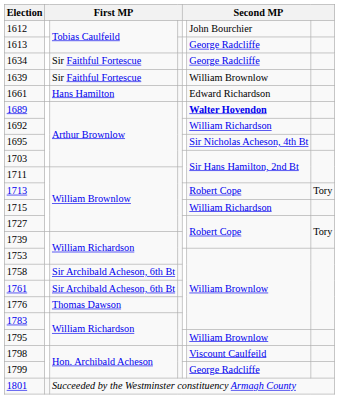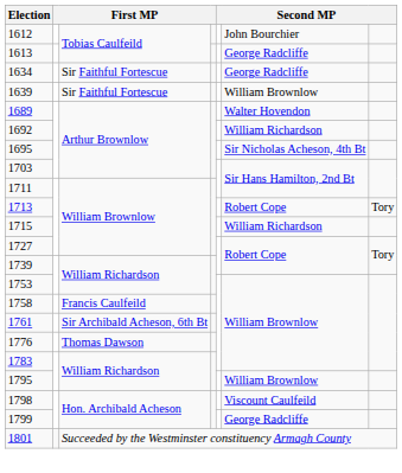 <table class="wikitable">
 <tr>
 <th>Election</th>
 <th colspan=3>First MP</th>
 <th colspan=3>Second MP</th>
 </tr>
 <tr>
 <td>1612</td>
 <td style="background-color: white"></td>
 <td rowspan = "2"><a href='#'>Tobias Caulfeild</a></td>
 <td></td>
 <td style="background-color: white"></td>
 <td>John Bourchier</td>
 <td></td>
 </tr>
 <tr>
 <td>1613</td>
 <td style="background-color: white"></td>
 <td></td>
 <td style="background-color: white"></td>
 <td><a href='#'>George Radcliffe</a></td>
 <td></td>
 </tr>
 <tr>
 <td>1634</td>
 <td style="background-color: white"></td>
 <td>Sir <a href='#'>Faithful Fortescue</a></td>
 <td></td>
 <td style="background-color: white"></td>
 <td><a href='#'>George Radcliffe</a></td>
 <td></td>
 </tr>
 <tr>
 <td>1639</td>
 <td style="background-color: white"></td>
 <td>Sir <a href='#'>Faithful Fortescue</a></td>
 <td></td>
 <td style="background-color: white"></td>
 <td>William Brownlow</td>
 <td></td>
 </tr>
 <tr>
-<td>1661</td>
-<td style="background-color: white"></td>
-<td><a href='#'>Hans Hamilton</a></td>
-<td></td>
-<td style="background-color: white"></td>
-<td>Edward Richardson</td>
-<td></td>
-</tr>
-<tr>
 <td><a href='#'>1689</a></td>
 <td rowspan="4" style="background-color: white"></td>
 <td rowspan="4"><a href='#'>Arthur Brownlow</a></td>
 <td rowspan="4"></td>
 <td style="background-color: white"></td>
-<td><strong><a href='#'>Walter Hovendon</a></strong></td>
+<td><a href='#'>Walter Hovendon</a></td>
 <td></td>
 </tr>
 <tr>
 <td>1692</td>
 <td style="background-color: white"></td>
 <td><a href='#'>William Richardson</a></td>
 <td></td>
 </tr>
 <tr>
 <td>1695</td>
 <td style="background-color: white"></td>
 <td><a href='#'>Sir Nicholas Acheson, 4th Bt</a></td>
 <td></td>
 </tr>
 <tr>
 <td>1703</td>
 <td rowspan="2" style="background-color: white"></td>
 <td rowspan="2"><a href='#'>Sir Hans Hamilton, 2nd Bt</a></td>
 <td rowspan="2"></td>
 </tr>
 <tr>
 <td>1711</td>
 <td rowspan="4" style="background-color: white"></td>
 <td rowspan="4"><a href='#'>William Brownlow</a></td>
 <td rowspan="4"></td>
 </tr>
 <tr>
 <td><a href='#'>1713</a></td>
 <td style="background-color: white"></td>
 <td><a href='#'>Robert Cope</a></td>
 <td>Tory</td>
 </tr>
 <tr>
 <td>1715</td>
 <td style="background-color: white"></td>
 <td><a href='#'>William Richardson</a></td>
 <td></td>
 </tr>
 <tr>
 <td>1727</td>
 <td rowspan="2" style="background-color: white"></td>
 <td rowspan="2"><a href='#'>Robert Cope</a></td>
 <td rowspan="2">Tory</td>
 </tr>
 <tr>
 <td>1739</td>
 <td rowspan="2" style="background-color: white"></td>
 <td rowspan="2"><a href='#'>William Richardson</a></td>
 <td rowspan="2"></td>
 </tr>
 <tr>
 <td>1753</td>
 <td rowspan="5" style="background-color: white"></td>
 <td rowspan="5"><a href='#'>William Brownlow</a></td>
 <td rowspan="5"></td>
 </tr>
 <tr>
 <td>1758</td>
 <td style="background-color: white"></td>
-<td><a href='#'>Sir Archibald Acheson, 6th Bt</a></td>
+<td><a href='#'>Francis Caulfeild</a></td>
 <td></td>
 </tr>
 <tr>
 <td><a href='#'>1761</a></td>
 <td style="background-color: white"></td>
 <td><a href='#'>Sir Archibald Acheson, 6th Bt</a></td>
 <td></td>
 </tr>
 <tr>
 <td>1776</td>
 <td style="background-color: white"></td>
 <td><a href='#'>Thomas Dawson</a></td>
 <td></td>
 </tr>
 <tr>
 <td><a href='#'>1783</a></td>
 <td rowspan="2" style="background-color: white"></td>
 <td rowspan="2"><a href='#'>William Richardson</a></td>
 <td rowspan="2"></td>
 </tr>
 <tr>
 <td>1795</td>
 <td style="background-color: white"></td>
 <td><a href='#'>William Brownlow</a></td>
 <td></td>
 </tr>
 <tr>
 <td>1798</td>
 <td rowspan="2" style="background-color: white"></td>
 <td rowspan="2"><a href='#'>Hon. Archibald Acheson</a></td>
 <td rowspan="2"></td>
 <td style="background-color: white"></td>
 <td><a href='#'>Viscount Caulfeild</a></td>
 <td></td>
 </tr>
 <tr>
 <td>1799</td>
 <td style="background-color: white"></td>
 <td><a href='#'>George Radcliffe</a></td>
 <td></td>
 </tr>
 <tr>
 <td><a href='#'>1801</a></td>
 <td></td>
 <td colspan="5"><em>Succeeded by the Westminster constituency <a href='#'>Armagh County</a></em></td>
 </tr>
 </table>
